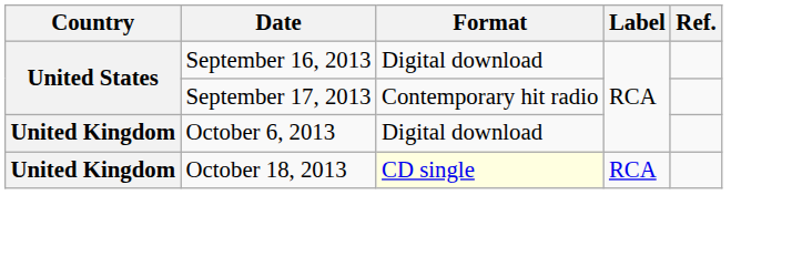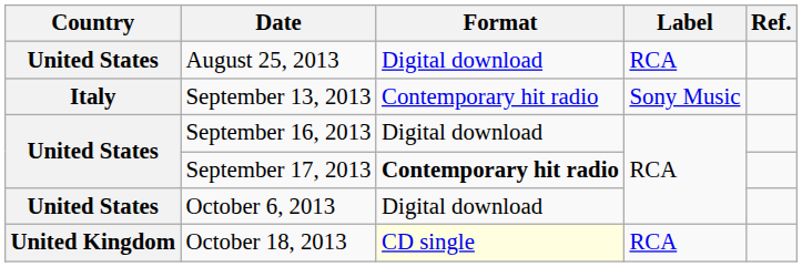 <table class="wikitable plainrowheaders">
 <tr>
 <th scope="col">Country</th>
 <th scope="col">Date</th>
 <th scope="col">Format</th>
 <th scope="col">Label</th>
 <th scope="col">Ref.</th>
+</tr>
+<tr>
+<th scope="row">United States</th>
+<td>August 25, 2013</td>
+<td><a href='#'>Digital download</a></td>
+<td><a href='#'>RCA</a></td>
+<td></td>
+</tr>
+<tr>
+<th scope="row">Italy</th>
+<td>September 13, 2013</td>
+<td><a href='#'>Contemporary hit radio</a></td>
+<td><a href='#'>Sony Music</a></td>
+<td></td>
 </tr>
 <tr>
 <th scope="row" rowspan="2">United States</th>
 <td>September 16, 2013</td>
 <td>Digital download</td>
 <td rowspan="3">RCA</td>
 <td></td>
 </tr>
 <tr>
 <td>September 17, 2013</td>
-<td>Contemporary hit radio</td>
+<td><strong>Contemporary hit radio</strong></td>
 <td></td>
 </tr>
 <tr>
-<th scope="row">United Kingdom</th>
+<th scope="row">United States</th>
 <td>October 6, 2013</td>
 <td>Digital download</td>
 <td></td>
 </tr>
 <tr>
 <th scope="row">United Kingdom</th>
 <td>October 18, 2013</td>
 <td style="background: lightyellow;"><a href='#'>CD single</a></td>
 <td><a href='#'>RCA</a></td>
 <td></td>
 </tr>
 </table>
